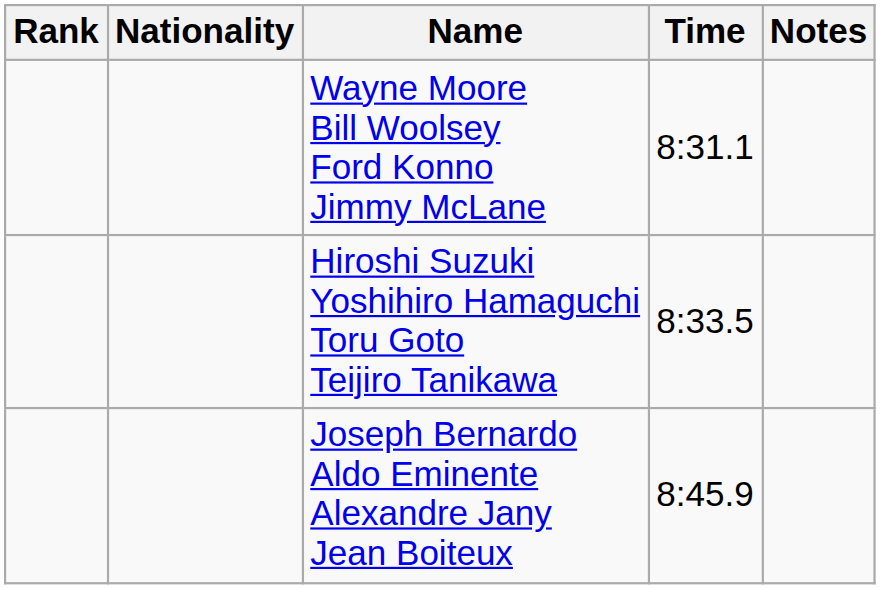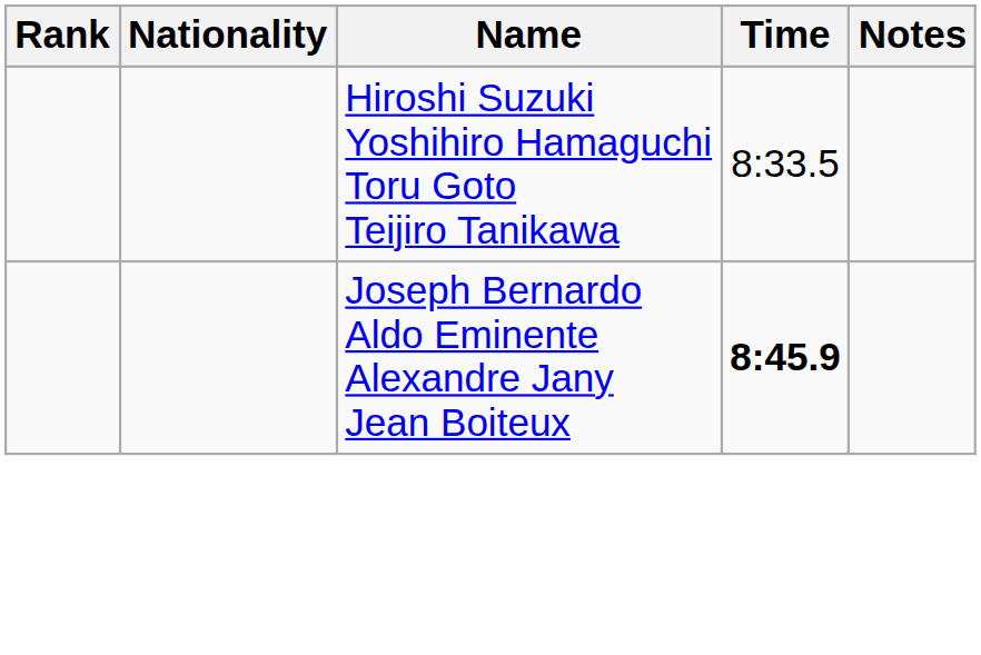 <table class="wikitable sortable" style=text-align:center>
 <tr>
 <th>Rank</th>
 <th>Nationality</th>
 <th>Name</th>
 <th>Time</th>
 <th>Notes</th>
-</tr>
-<tr>
-<td></td>
-<td align=left></td>
-<td align=left><a href='#'>Wayne Moore</a> <br><a href='#'>Bill Woolsey</a> <br><a href='#'>Ford Konno</a> <br><a href='#'>Jimmy McLane</a></td>
-<td>8:31.1</td>
-<td></td>
 </tr>
 <tr>
 <td></td>
 <td align=left></td>
 <td align=left><a href='#'>Hiroshi Suzuki</a> <br><a href='#'>Yoshihiro Hamaguchi</a> <br><a href='#'>Toru Goto</a> <br><a href='#'>Teijiro Tanikawa</a></td>
 <td>8:33.5</td>
 <td></td>
 </tr>
 <tr>
 <td></td>
 <td align=left></td>
 <td align=left><a href='#'>Joseph Bernardo</a> <br><a href='#'>Aldo Eminente</a> <br><a href='#'>Alexandre Jany</a> <br><a href='#'>Jean Boiteux</a></td>
-<td>8:45.9</td>
+<td><strong>8:45.9</strong></td>
 <td></td>
 </tr>
 </table>
